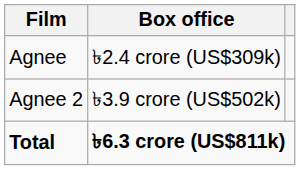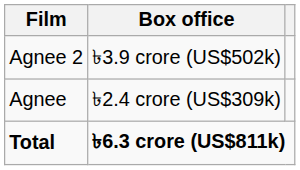 <table class="wikitable">
 <tr>
 <th>Film</th>
 <th>Box office</th>
 <th></th>
 </tr>
 <tr>
-<td>Agnee</td>
-<td>৳2.4 crore (US$309k)</td>
+<td>Agnee 2</td>
+<td>৳3.9 crore (US$502k)</td>
 <td></td>
 </tr>
 <tr>
-<td>Agnee 2</td>
-<td>৳3.9 crore (US$502k)</td>
+<td>Agnee</td>
+<td>৳2.4 crore (US$309k)</td>
 <td></td>
 </tr>
 <tr>
 <td><strong>Total</strong></td>
 <td colspan="2"><strong>৳6.3 crore (US$811k)</strong></td>
 </tr>
 </table>
